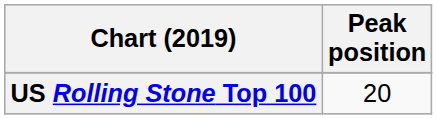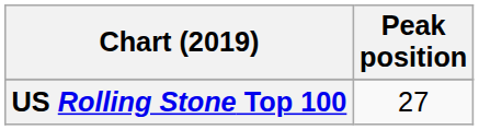 <table class="wikitable sortable plainrowheaders" style="text-align:center">
 <tr>
 <th scope="col">Chart (2019)</th>
 <th scope="col">Peak<br>position</th>
 </tr>
 <tr>
 </tr>
 <tr>
 </tr>
 <tr>
 </tr>
 <tr>
 </tr>
 <tr>
 <th scope="row">US <a href='#'><em>Rolling Stone</em> Top 100</a></th>
-<td>20</td>
+<td>27</td>
 </tr>
 </table>
